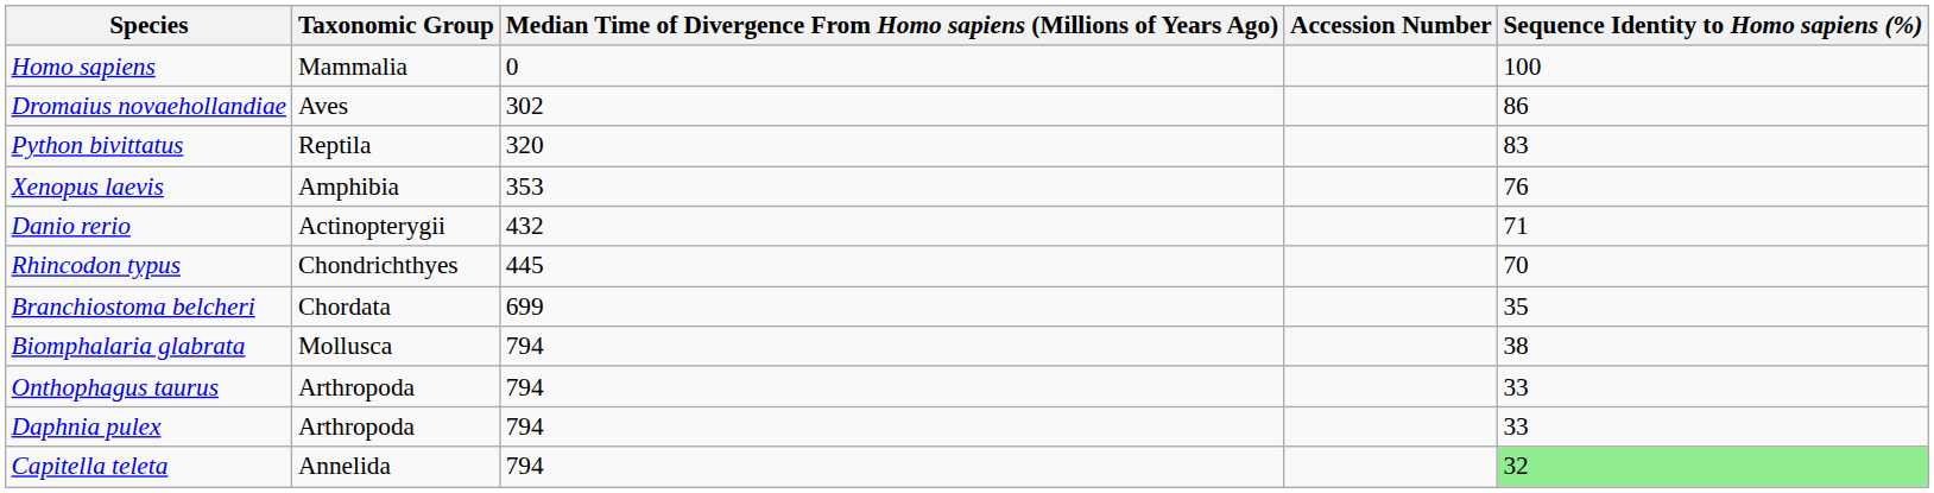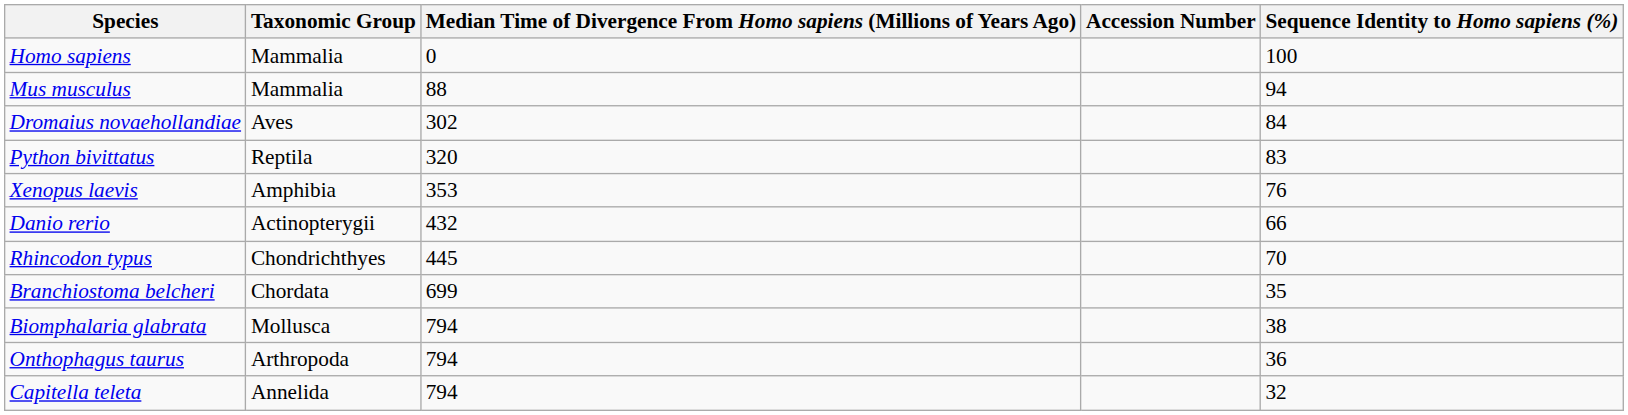 <table class="wikitable">
 <tr>
 <th>Species</th>
 <th>Taxonomic Group</th>
 <th>Median Time of Divergence From <em>Homo sapiens</em> (Millions of Years Ago)</th>
 <th>Accession Number</th>
 <th>Sequence Identity to <em>Homo sapiens (%)</em></th>
 </tr>
 <tr>
 <td><em><a href='#'>Homo sapiens</a></em></td>
 <td>Mammalia</td>
 <td>0</td>
 <td></td>
 <td>100</td>
 </tr>
 <tr>
+<td><em><a href='#'>Mus musculus</a></em></td>
+<td>Mammalia</td>
+<td>88</td>
+<td></td>
+<td>94</td>
+</tr>
+<tr>
 <td><em><a href='#'>Dromaius novaehollandiae</a></em></td>
 <td>Aves</td>
 <td>302</td>
 <td></td>
-<td>86</td>
+<td>84</td>
 </tr>
 <tr>
 <td><em><a href='#'>Python bivittatus</a></em></td>
 <td>Reptila</td>
 <td>320</td>
 <td></td>
 <td>83</td>
 </tr>
 <tr>
 <td><em><a href='#'>Xenopus laevis</a></em></td>
 <td>Amphibia</td>
 <td>353</td>
 <td></td>
 <td>76</td>
 </tr>
 <tr>
 <td><em><a href='#'>Danio rerio</a></em></td>
 <td>Actinopterygii</td>
 <td>432</td>
 <td></td>
-<td>71</td>
+<td>66</td>
 </tr>
 <tr>
 <td><em><a href='#'>Rhincodon typus</a></em></td>
 <td>Chondrichthyes</td>
 <td>445</td>
 <td></td>
 <td>70</td>
 </tr>
 <tr>
 <td><em><a href='#'>Branchiostoma belcheri</a></em></td>
 <td>Chordata</td>
 <td>699</td>
 <td></td>
 <td>35</td>
 </tr>
 <tr>
 <td><em><a href='#'>Biomphalaria glabrata</a></em></td>
 <td>Mollusca</td>
 <td>794</td>
 <td></td>
 <td>38</td>
 </tr>
 <tr>
 <td><em><a href='#'>Onthophagus taurus</a></em></td>
 <td>Arthropoda</td>
 <td>794</td>
 <td></td>
-<td>33</td>
-</tr>
-<tr>
-<td><em><a href='#'>Daphnia pulex</a></em></td>
-<td>Arthropoda</td>
-<td>794</td>
-<td></td>
-<td>33</td>
+<td>36</td>
 </tr>
 <tr>
 <td><em><a href='#'>Capitella teleta</a></em></td>
 <td>Annelida</td>
 <td>794</td>
 <td></td>
-<td style="background: lightgreen;">32</td>
+<td>32</td>
 </tr>
 </table>
